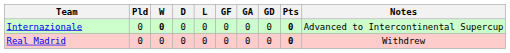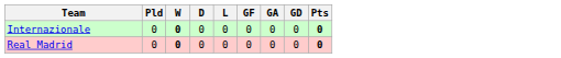 <table class="wikitable" style="text-align:center;">
 <tr>
 <th width="175">Team</th>
 <th width="25">Pld</th>
 <th width="25">W</th>
 <th width="25">D</th>
 <th width="25">L</th>
 <th width="25">GF</th>
 <th width="25">GA</th>
 <th width="25">GD</th>
 <th width="25">Pts</th>
-<th>Notes</th>
 </tr>
 <tr bgcolor=#ccffcc>
 <td align=left> <a href='#'>Internazionale</a></td>
 <td>0</td>
 <td><strong>0</strong></td>
 <td>0</td>
 <td>0</td>
 <td>0</td>
 <td>0</td>
 <td>0</td>
 <td><strong>0</strong></td>
-<td>Advanced to Intercontinental Supercup</td>
 </tr>
 <tr bgcolor=#ffcccc>
 <td align=left> <a href='#'>Real Madrid</a></td>
 <td>0</td>
-<td>0</td>
+<td><strong>0</strong></td>
 <td>0</td>
 <td>0</td>
 <td>0</td>
 <td>0</td>
 <td>0</td>
 <td><strong>0</strong></td>
-<td>Withdrew</td>
 </tr>
 </table>
